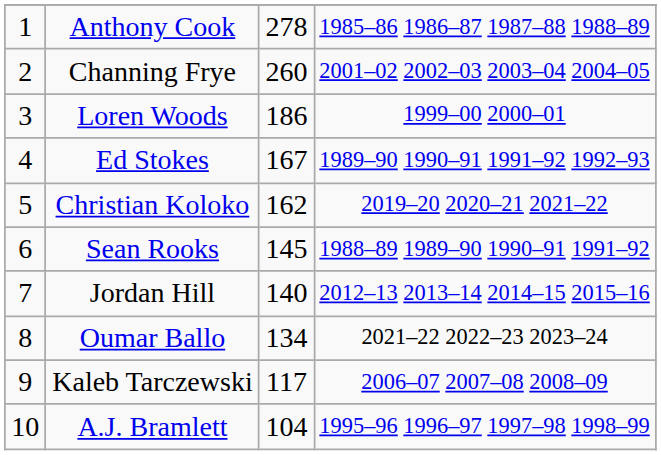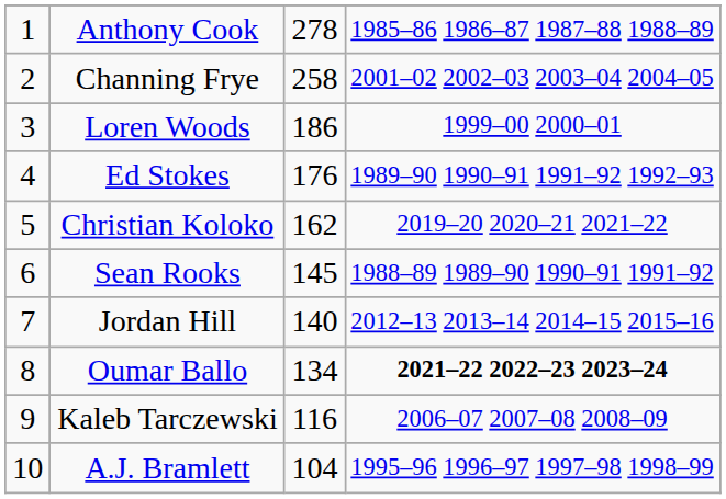 <table class="wikitable" style="text-align: center;">
 <tr>
 </tr>
 <tr>
 <td>1</td>
 <td><a href='#'>Anthony Cook</a></td>
 <td>278</td>
 <td style="font-size:80%;"><a href='#'>1985–86</a> <a href='#'>1986–87</a> <a href='#'>1987–88</a> <a href='#'>1988–89</a></td>
 </tr>
 <tr>
 <td>2</td>
 <td>Channing Frye</td>
-<td>260</td>
+<td>258</td>
 <td style="font-size:80%;"><a href='#'>2001–02</a> <a href='#'>2002–03</a> <a href='#'>2003–04</a> <a href='#'>2004–05</a></td>
 </tr>
 <tr>
 <td>3</td>
 <td><a href='#'>Loren Woods</a></td>
 <td>186</td>
 <td style="font-size:80%;"><a href='#'>1999–00</a> <a href='#'>2000–01</a></td>
 </tr>
 <tr>
 <td>4</td>
 <td><a href='#'>Ed Stokes</a></td>
-<td>167</td>
+<td>176</td>
 <td style="font-size:80%;"><a href='#'>1989–90</a> <a href='#'>1990–91</a> <a href='#'>1991–92</a> <a href='#'>1992–93</a></td>
 </tr>
 <tr>
 <td>5</td>
 <td><a href='#'>Christian Koloko</a></td>
 <td>162</td>
 <td style="font-size:80%;"><a href='#'>2019–20</a> <a href='#'>2020–21</a> <a href='#'>2021–22</a></td>
 </tr>
 <tr>
 <td>6</td>
 <td><a href='#'>Sean Rooks</a></td>
 <td>145</td>
 <td style="font-size:80%;"><a href='#'>1988–89</a> <a href='#'>1989–90</a> <a href='#'>1990–91</a> <a href='#'>1991–92</a></td>
 </tr>
 <tr>
 <td>7</td>
 <td>Jordan Hill</td>
 <td>140</td>
 <td style="font-size:80%;"><a href='#'>2012–13</a> <a href='#'>2013–14</a> <a href='#'>2014–15</a> <a href='#'>2015–16</a></td>
 </tr>
 <tr>
 <td>8</td>
 <td><a href='#'>Oumar Ballo</a></td>
 <td>134</td>
-<td style="font-size:80%;">2021–22 2022–23 2023–24</td>
+<td style="font-size:80%;"><strong>2021–22 2022–23 2023–24</strong></td>
 </tr>
 <tr>
 <td>9</td>
 <td>Kaleb Tarczewski</td>
-<td>117</td>
+<td>116</td>
 <td style="font-size:80%;"><a href='#'>2006–07</a> <a href='#'>2007–08</a> <a href='#'>2008–09</a></td>
 </tr>
 <tr>
 <td>10</td>
 <td><a href='#'>A.J. Bramlett</a></td>
 <td>104</td>
 <td style="font-size:80%;"><a href='#'>1995–96</a> <a href='#'>1996–97</a> <a href='#'>1997–98</a> <a href='#'>1998–99</a></td>
 </tr>
 </table>
